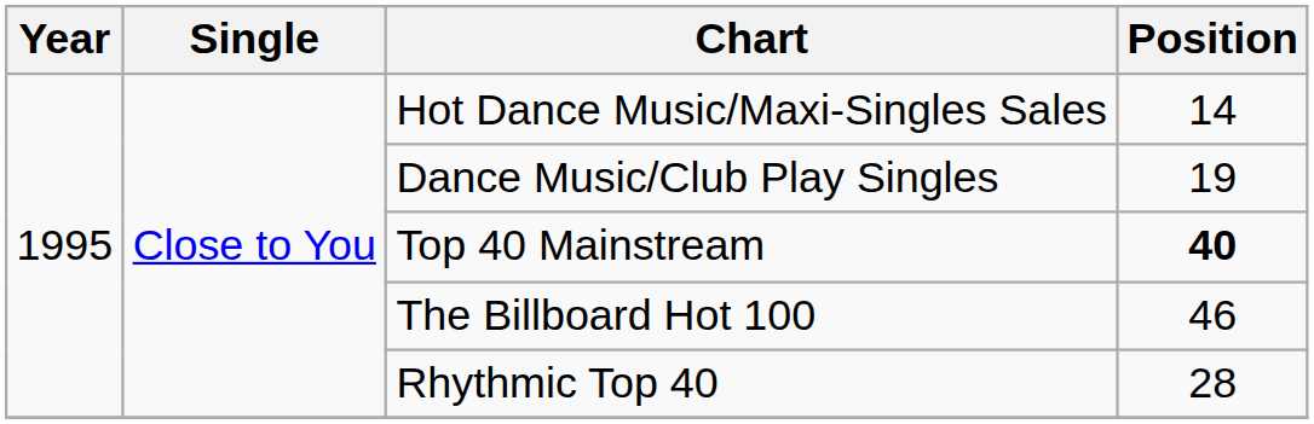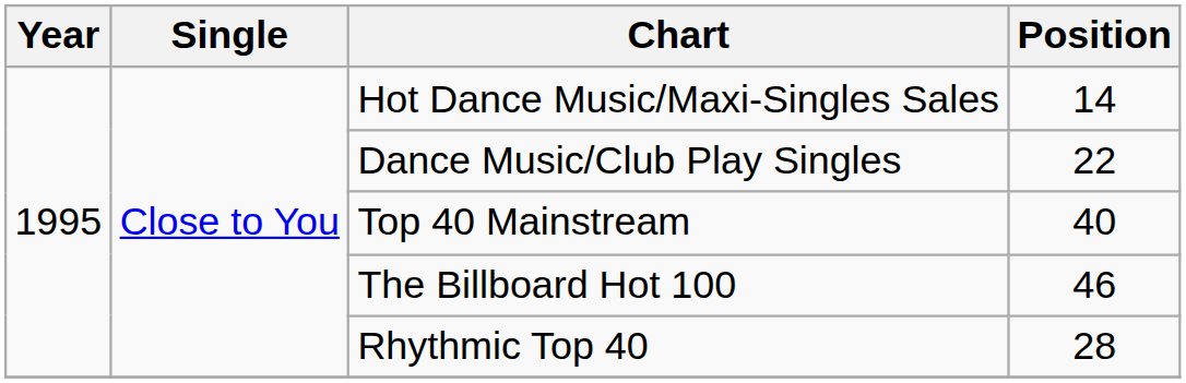 <table class="wikitable">
 <tr>
 <th>Year</th>
 <th>Single</th>
 <th>Chart</th>
 <th>Position</th>
 </tr>
 <tr>
 <td rowspan="5">1995</td>
 <td rowspan="5"><a href='#'>Close to You</a></td>
 <td>Hot Dance Music/Maxi-Singles Sales</td>
 <td style="text-align:center;">14</td>
 </tr>
 <tr>
 <td>Dance Music/Club Play Singles</td>
-<td style="text-align:center;">19</td>
+<td style="text-align:center;">22</td>
 </tr>
 <tr>
 <td>Top 40 Mainstream</td>
-<td style="text-align:center;"><strong>40</strong></td>
+<td style="text-align:center;">40</td>
 </tr>
 <tr>
 <td>The Billboard Hot 100</td>
 <td style="text-align:center;">46</td>
 </tr>
 <tr>
 <td>Rhythmic Top 40</td>
 <td style="text-align:center;">28</td>
 </tr>
 <tr>
 </tr>
 </table>
